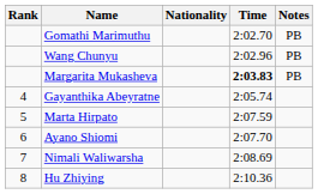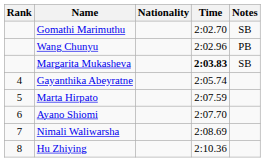 <table class="wikitable sortable" style="text-align:center">
 <tr>
 <th>Rank</th>
 <th>Name</th>
 <th>Nationality</th>
 <th>Time</th>
 <th>Notes</th>
 </tr>
 <tr>
 <td></td>
 <td align=left><a href='#'>Gomathi Marimuthu</a></td>
 <td align=left></td>
 <td>2:02.70</td>
-<td>PB</td>
+<td>SB</td>
 </tr>
 <tr>
 <td></td>
 <td align=left><a href='#'>Wang Chunyu</a></td>
 <td align=left></td>
 <td>2:02.96</td>
 <td>PB</td>
 </tr>
 <tr>
 <td></td>
 <td align=left><a href='#'>Margarita Mukasheva</a></td>
 <td align=left></td>
 <td><strong>2:03.83</strong></td>
-<td>PB</td>
+<td>SB</td>
 </tr>
 <tr>
 <td>4</td>
 <td align=left><a href='#'>Gayanthika Abeyratne</a></td>
 <td align=left></td>
 <td>2:05.74</td>
 <td></td>
 </tr>
 <tr>
 <td>5</td>
 <td align=left><a href='#'>Marta Hirpato</a></td>
 <td align=left></td>
 <td>2:07.59</td>
 <td></td>
 </tr>
 <tr>
 <td>6</td>
 <td align=left><a href='#'>Ayano Shiomi</a></td>
 <td align=left></td>
 <td>2:07.70</td>
 <td></td>
 </tr>
 <tr>
 <td>7</td>
 <td align=left><a href='#'>Nimali Waliwarsha</a></td>
 <td align=left></td>
 <td>2:08.69</td>
 <td></td>
 </tr>
 <tr>
 <td>8</td>
 <td align=left><a href='#'>Hu Zhiying</a></td>
 <td align=left></td>
 <td>2:10.36</td>
 <td></td>
 </tr>
 </table>
